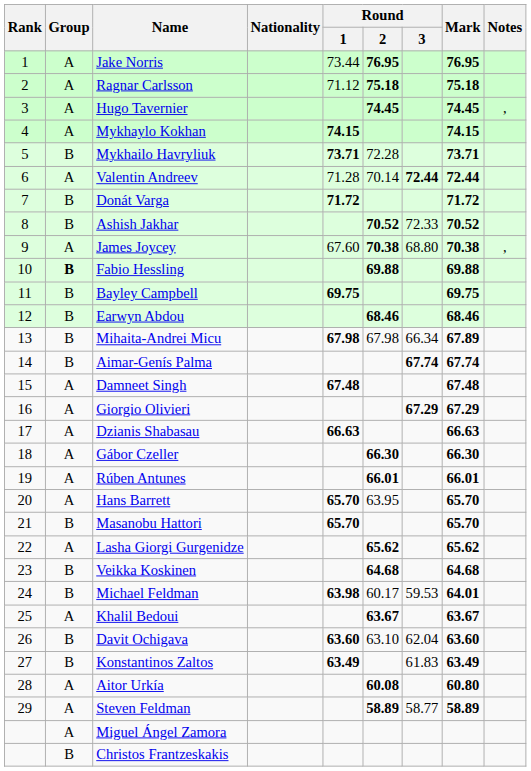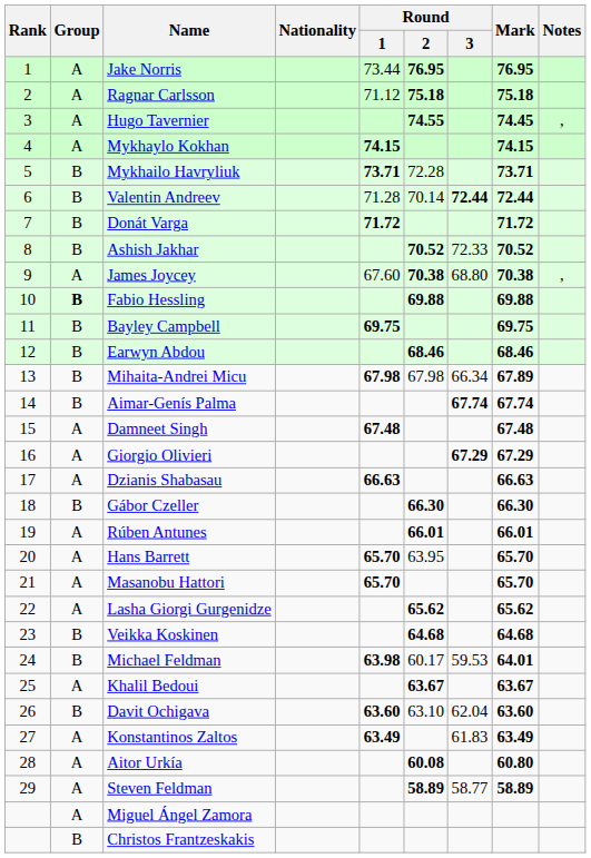 <table class="wikitable sortable" style="text-align:center">
 <tr>
 <th rowspan=2>Rank</th>
 <th rowspan=2>Group</th>
 <th rowspan=2>Name</th>
 <th rowspan=2>Nationality</th>
 <th colspan=3>Round</th>
 <th rowspan=2>Mark</th>
 <th rowspan=2>Notes</th>
 </tr>
 <tr>
 <th>1</th>
 <th>2</th>
 <th>3</th>
 </tr>
 <tr bgcolor=ccffcc>
 <td>1</td>
 <td>A</td>
 <td align="left"><a href='#'>Jake Norris</a></td>
 <td align="left"></td>
 <td>73.44</td>
 <td><strong>76.95</strong></td>
 <td></td>
 <td><strong>76.95</strong></td>
 <td></td>
 </tr>
 <tr bgcolor=ccffcc>
 <td>2</td>
 <td>A</td>
 <td align="left"><a href='#'>Ragnar Carlsson</a></td>
 <td align="left"></td>
 <td>71.12</td>
 <td><strong>75.18</strong></td>
 <td></td>
 <td><strong>75.18</strong></td>
 <td></td>
 </tr>
 <tr bgcolor=ccffcc>
 <td>3</td>
 <td>A</td>
 <td align="left"><a href='#'>Hugo Tavernier</a></td>
 <td align="left"></td>
 <td></td>
-<td><strong>74.45</strong></td>
+<td><strong>74.55</strong></td>
 <td></td>
 <td><strong>74.45</strong></td>
 <td>, </td>
 </tr>
 <tr bgcolor=ccffcc>
 <td>4</td>
 <td>A</td>
 <td align="left"><a href='#'>Mykhaylo Kokhan</a></td>
 <td align="left"></td>
 <td><strong>74.15</strong></td>
 <td></td>
 <td></td>
 <td><strong>74.15</strong></td>
 <td></td>
 </tr>
 <tr bgcolor=ddffdd>
 <td>5</td>
 <td>B</td>
 <td align="left"><a href='#'>Mykhailo Havryliuk</a></td>
 <td align="left"></td>
 <td><strong>73.71</strong></td>
 <td>72.28</td>
 <td></td>
 <td><strong>73.71</strong></td>
 <td></td>
 </tr>
 <tr bgcolor=ddffdd>
 <td>6</td>
-<td>A</td>
+<td>B</td>
 <td align="left"><a href='#'>Valentin Andreev</a></td>
 <td align="left"></td>
 <td>71.28</td>
 <td>70.14</td>
 <td><strong>72.44</strong></td>
 <td><strong>72.44</strong></td>
 <td></td>
 </tr>
 <tr bgcolor=ddffdd>
 <td>7</td>
 <td>B</td>
 <td align="left"><a href='#'>Donát Varga</a></td>
 <td align="left"></td>
 <td><strong>71.72</strong></td>
 <td></td>
 <td></td>
 <td><strong>71.72</strong></td>
 <td></td>
 </tr>
 <tr bgcolor=ddffdd>
 <td>8</td>
 <td>B</td>
 <td align="left"><a href='#'>Ashish Jakhar</a></td>
 <td align="left"></td>
 <td></td>
 <td><strong>70.52</strong></td>
 <td>72.33</td>
 <td><strong>70.52</strong></td>
 <td></td>
 </tr>
 <tr bgcolor=ddffdd>
 <td>9</td>
 <td>A</td>
 <td align="left"><a href='#'>James Joycey</a></td>
 <td align="left"></td>
 <td>67.60</td>
 <td><strong>70.38</strong></td>
 <td>68.80</td>
 <td><strong>70.38</strong></td>
 <td>, </td>
 </tr>
 <tr bgcolor=ddffdd>
 <td>10</td>
 <td><strong>B</strong></td>
 <td align="left"><a href='#'>Fabio Hessling</a></td>
 <td align="left"></td>
 <td></td>
 <td><strong>69.88</strong></td>
 <td></td>
 <td><strong>69.88</strong></td>
 <td></td>
 </tr>
 <tr bgcolor=ddffdd>
 <td>11</td>
 <td>B</td>
 <td align="left"><a href='#'>Bayley Campbell</a></td>
 <td align="left"></td>
 <td><strong>69.75</strong></td>
 <td></td>
 <td></td>
 <td><strong>69.75</strong></td>
 <td></td>
 </tr>
 <tr bgcolor=ddffdd>
 <td>12</td>
 <td>B</td>
 <td align="left"><a href='#'>Earwyn Abdou</a></td>
 <td align="left"></td>
 <td></td>
 <td><strong>68.46</strong></td>
 <td></td>
 <td><strong>68.46</strong></td>
 <td></td>
 </tr>
 <tr>
 <td>13</td>
 <td>B</td>
 <td align="left"><a href='#'>Mihaita-Andrei Micu</a></td>
 <td align="left"></td>
 <td><strong>67.98</strong></td>
 <td>67.98</td>
 <td>66.34</td>
 <td><strong>67.89</strong></td>
 <td></td>
 </tr>
 <tr>
 <td>14</td>
 <td>B</td>
 <td align="left"><a href='#'>Aimar-Genís Palma</a></td>
 <td align="left"></td>
 <td></td>
 <td></td>
 <td><strong>67.74</strong></td>
 <td><strong>67.74</strong></td>
 <td></td>
 </tr>
 <tr>
 <td>15</td>
 <td>A</td>
 <td align="left"><a href='#'>Damneet Singh</a></td>
 <td align="left"></td>
 <td><strong>67.48</strong></td>
 <td></td>
 <td></td>
 <td><strong>67.48</strong></td>
 <td></td>
 </tr>
 <tr>
 <td>16</td>
 <td>A</td>
 <td align="left"><a href='#'>Giorgio Olivieri</a></td>
 <td align="left"></td>
 <td></td>
 <td></td>
 <td><strong>67.29</strong></td>
 <td><strong>67.29</strong></td>
 <td></td>
 </tr>
 <tr>
 <td>17</td>
 <td>A</td>
 <td align="left"><a href='#'>Dzianis Shabasau</a></td>
 <td align="left"></td>
 <td><strong>66.63</strong></td>
 <td></td>
 <td></td>
 <td><strong>66.63</strong></td>
 <td></td>
 </tr>
 <tr>
 <td>18</td>
-<td>A</td>
+<td>B</td>
 <td align="left"><a href='#'>Gábor Czeller</a></td>
 <td align="left"></td>
 <td></td>
 <td><strong>66.30</strong></td>
 <td></td>
 <td><strong>66.30</strong></td>
 <td></td>
 </tr>
 <tr>
 <td>19</td>
 <td>A</td>
 <td align="left"><a href='#'>Rúben Antunes</a></td>
 <td align="left"></td>
 <td></td>
 <td><strong>66.01</strong></td>
 <td></td>
 <td><strong>66.01</strong></td>
 <td></td>
 </tr>
 <tr>
 <td>20</td>
 <td>A</td>
 <td align="left"><a href='#'>Hans Barrett</a></td>
 <td align="left"></td>
 <td><strong>65.70</strong></td>
 <td>63.95</td>
 <td></td>
 <td><strong>65.70</strong></td>
 <td></td>
 </tr>
 <tr>
 <td>21</td>
-<td>B</td>
+<td>A</td>
 <td align="left"><a href='#'>Masanobu Hattori</a></td>
 <td align="left"></td>
 <td><strong>65.70</strong></td>
 <td></td>
 <td></td>
 <td><strong>65.70</strong></td>
 <td></td>
 </tr>
 <tr>
 <td>22</td>
 <td>A</td>
 <td align="left"><a href='#'>Lasha Giorgi Gurgenidze</a></td>
 <td align="left"></td>
 <td></td>
 <td><strong>65.62</strong></td>
 <td></td>
 <td><strong>65.62</strong></td>
 <td></td>
 </tr>
 <tr>
 <td>23</td>
 <td>B</td>
 <td align="left"><a href='#'>Veikka Koskinen</a></td>
 <td align="left"></td>
 <td></td>
 <td><strong>64.68</strong></td>
 <td></td>
 <td><strong>64.68</strong></td>
 <td></td>
 </tr>
 <tr>
 <td>24</td>
 <td>B</td>
 <td align="left"><a href='#'>Michael Feldman</a></td>
 <td align="left"></td>
 <td><strong>63.98</strong></td>
 <td>60.17</td>
 <td>59.53</td>
 <td><strong>64.01</strong></td>
 <td></td>
 </tr>
 <tr>
 <td>25</td>
 <td>A</td>
 <td align="left"><a href='#'>Khalil Bedoui</a></td>
 <td align="left"></td>
 <td></td>
 <td><strong>63.67</strong></td>
 <td></td>
 <td><strong>63.67</strong></td>
 <td></td>
 </tr>
 <tr>
 <td>26</td>
 <td>B</td>
 <td align="left"><a href='#'>Davit Ochigava</a></td>
 <td align="left"></td>
 <td><strong>63.60</strong></td>
 <td>63.10</td>
 <td>62.04</td>
 <td><strong>63.60</strong></td>
 <td></td>
 </tr>
 <tr>
 <td>27</td>
-<td>B</td>
+<td>A</td>
 <td align="left"><a href='#'>Konstantinos Zaltos</a></td>
 <td align="left"></td>
 <td><strong>63.49</strong></td>
 <td></td>
 <td>61.83</td>
 <td><strong>63.49</strong></td>
 <td></td>
 </tr>
 <tr>
 <td>28</td>
 <td>A</td>
 <td align="left"><a href='#'>Aitor Urkía</a></td>
 <td align="left"></td>
 <td></td>
 <td><strong>60.08</strong></td>
 <td></td>
 <td><strong>60.80</strong></td>
 <td></td>
 </tr>
 <tr>
 <td>29</td>
 <td>A</td>
 <td align="left"><a href='#'>Steven Feldman</a></td>
 <td align="left"></td>
 <td></td>
 <td><strong>58.89</strong></td>
 <td>58.77</td>
 <td><strong>58.89</strong></td>
 <td></td>
 </tr>
 <tr>
 <td></td>
 <td>A</td>
 <td align="left"><a href='#'>Miguel Ángel Zamora</a></td>
 <td align="left"></td>
 <td></td>
 <td></td>
 <td></td>
 <td></td>
 <td></td>
 </tr>
 <tr>
 <td></td>
 <td>B</td>
 <td align="left"><a href='#'>Christos Frantzeskakis</a></td>
 <td align="left"></td>
 <td></td>
 <td></td>
 <td></td>
 <td></td>
 <td></td>
 </tr>
 </table>
